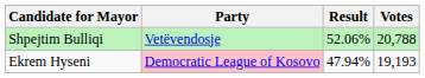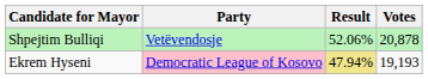 <table class=wikitable>
 <tr>
 <th>Candidate for Mayor</th>
 <th>Party</th>
 <th>Result</th>
 <th>Votes</th>
 </tr>
 <tr>
 <td style="background:#BBF3BB;">Shpejtim Bulliqi</td>
 <td style="background:#BBF3BB;"><a href='#'>Vetëvendosje</a></td>
 <td style="background:#BBF3BB;">52.06%</td>
-<td style="background:#BBF3BB;">20,788</td>
+<td style="background:#BBF3BB;">20,878</td>
 </tr>
 <tr>
 <td>Ekrem Hyseni</td>
 <td style="background: pink;"><a href='#'>Democratic League of Kosovo</a></td>
-<td>47.94%</td>
+<td style="background: khaki;">47.94%</td>
 <td>19,193</td>
 </tr>
 </table>
